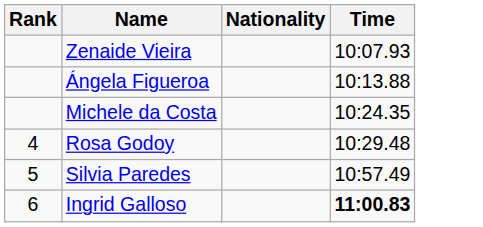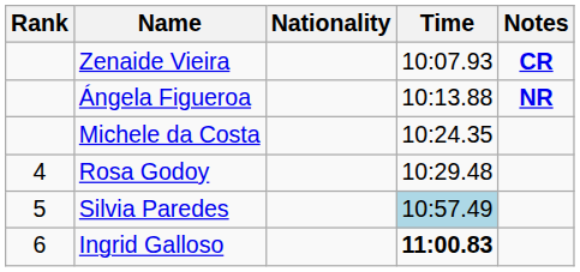 <table class="wikitable sortable" style="text-align:center">
 <tr>
 <th>Rank</th>
 <th>Name</th>
 <th>Nationality</th>
 <th>Time</th>
+<th>Notes</th>
 </tr>
 <tr>
 <td></td>
 <td align=left><a href='#'>Zenaide Vieira</a></td>
 <td align=left></td>
 <td>10:07.93</td>
+<td><a href='#'><strong>CR</strong></a></td>
 </tr>
 <tr>
 <td></td>
 <td align=left><a href='#'>Ángela Figueroa</a></td>
 <td align=left></td>
 <td>10:13.88</td>
+<td><a href='#'><strong>NR</strong></a></td>
 </tr>
 <tr>
 <td></td>
 <td align=left><a href='#'>Michele da Costa</a></td>
 <td align=left></td>
 <td>10:24.35</td>
+<td></td>
 </tr>
 <tr>
 <td>4</td>
 <td align=left><a href='#'>Rosa Godoy</a></td>
 <td align=left></td>
 <td>10:29.48</td>
+<td></td>
 </tr>
 <tr>
 <td>5</td>
 <td align=left><a href='#'>Silvia Paredes</a></td>
 <td align=left></td>
-<td>10:57.49</td>
+<td style="background: lightblue;">10:57.49</td>
+<td></td>
 </tr>
 <tr>
 <td>6</td>
 <td align=left><a href='#'>Ingrid Galloso</a></td>
 <td align=left></td>
 <td><strong>11:00.83</strong></td>
+<td></td>
 </tr>
 </table>
